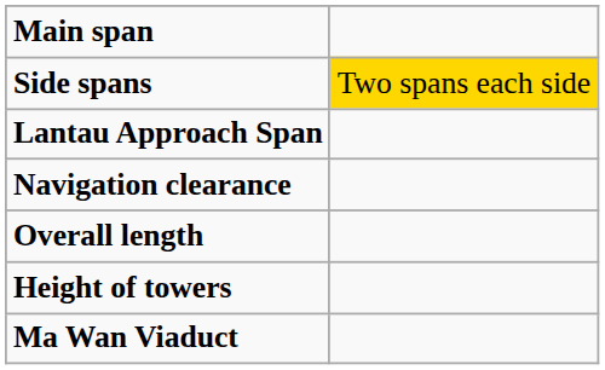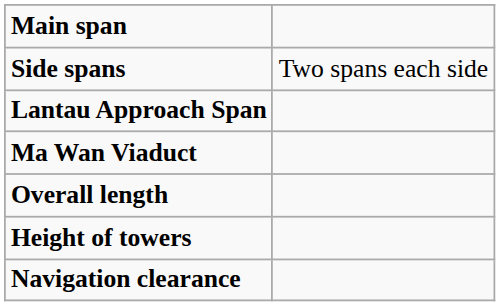 <table class="wikitable" style="font-size:90%;">
 <tr>
 <td><strong>Main span</strong></td>
 <td></td>
 </tr>
 <tr>
 <td><strong>Side spans</strong></td>
-<td style="background: gold;">Two  spans each side</td>
+<td>Two  spans each side</td>
 </tr>
 <tr>
 <td><strong>Lantau Approach Span</strong></td>
 <td></td>
 </tr>
 <tr>
-<td><strong>Navigation clearance</strong></td>
+<td><strong>Ma Wan Viaduct</strong></td>
 <td></td>
 </tr>
 <tr>
 <td><strong>Overall length</strong></td>
 <td></td>
 </tr>
 <tr>
 <td><strong>Height of towers</strong></td>
 <td></td>
 </tr>
 <tr>
-<td><strong>Ma Wan Viaduct</strong></td>
+<td><strong>Navigation clearance</strong></td>
 <td></td>
 </tr>
 </table>
